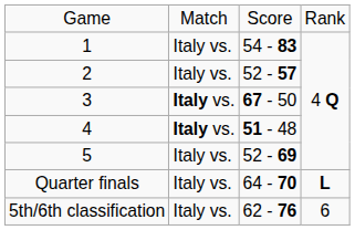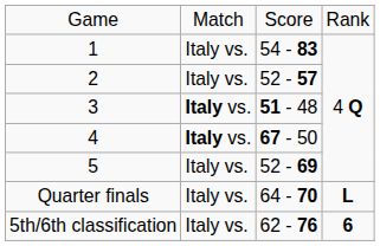 <table class="wikitable">
 <tr>
 <td style="text-align:center;">Game</td>
 <td style="text-align:center;">Match</td>
 <td style="text-align:center;">Score</td>
 <td style="text-align:center;">Rank</td>
 </tr>
 <tr>
 <td style="text-align:center;">1</td>
 <td>Italy vs. <strong></strong></td>
 <td style="text-align:center;">54 - <strong>83</strong></td>
 <td rowspan="5" style="text-align:center;">4 <strong>Q</strong></td>
 </tr>
 <tr>
 <td style="text-align:center;">2</td>
 <td>Italy vs. <strong></strong></td>
 <td style="text-align:center;">52 - <strong>57</strong></td>
 </tr>
 <tr>
 <td style="text-align:center;">3</td>
 <td><strong>Italy</strong> vs. </td>
-<td style="text-align:center;"><strong>67</strong> - 50</td>
+<td style="text-align:center;"><strong>51</strong> - 48</td>
 </tr>
 <tr>
 <td style="text-align:center;">4</td>
 <td><strong>Italy</strong> vs. </td>
-<td style="text-align:center;"><strong>51</strong> - 48</td>
+<td style="text-align:center;"><strong>67</strong> - 50</td>
 </tr>
 <tr>
 <td style="text-align:center;">5</td>
 <td>Italy vs. <strong></strong></td>
 <td style="text-align:center;">52 - <strong>69</strong></td>
 </tr>
 <tr>
 <td style="text-align:center;">Quarter finals</td>
 <td>Italy vs. <strong></strong></td>
 <td style="text-align:center;">64 - <strong>70</strong></td>
 <td style="text-align:center;"><strong>L</strong></td>
 </tr>
 <tr>
 <td style="text-align:center;">5th/6th classification</td>
 <td>Italy vs. <strong></strong></td>
 <td style="text-align:center;">62 - <strong>76</strong></td>
-<td style="text-align:center;">6</td>
+<td style="text-align:center;"><strong>6</strong></td>
 </tr>
 </table>
